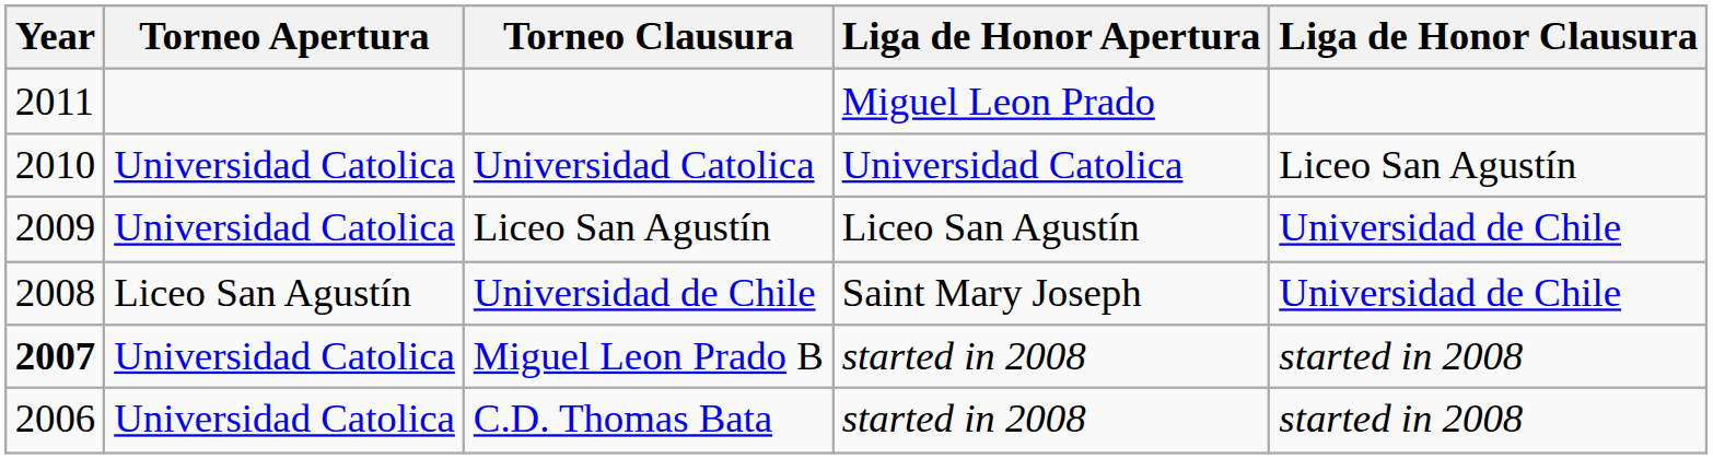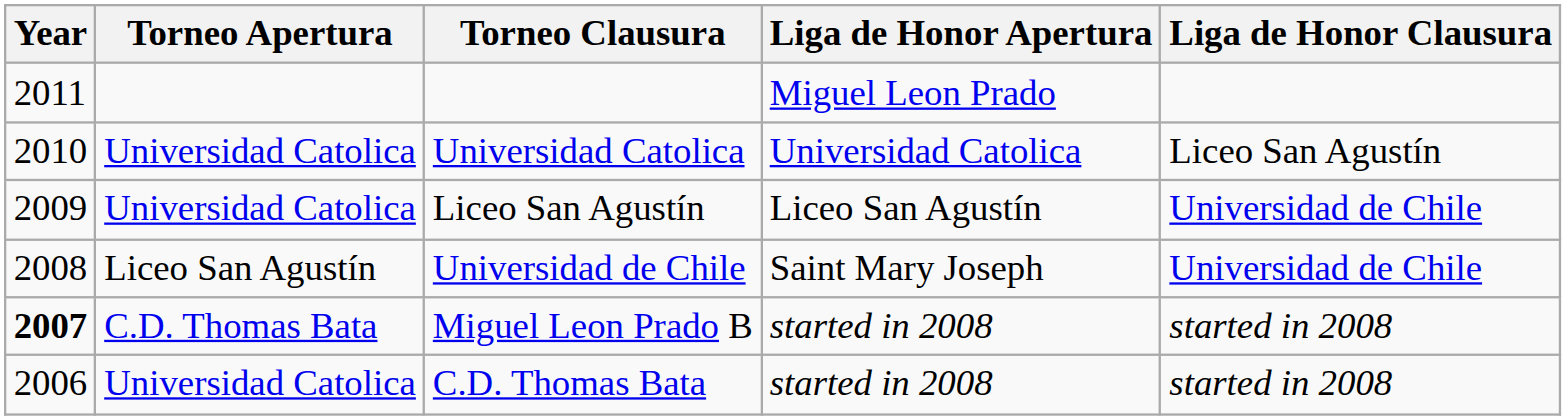 <table class="wikitable">
 <tr>
 <th>Year</th>
 <th>Torneo Apertura</th>
 <th>Torneo Clausura</th>
 <th>Liga de Honor Apertura</th>
 <th>Liga de Honor Clausura</th>
 </tr>
 <tr>
 <td>2011</td>
 <td></td>
 <td></td>
 <td><a href='#'>Miguel Leon Prado</a></td>
 <td></td>
 </tr>
 <tr>
 <td>2010</td>
 <td><a href='#'>Universidad Catolica</a></td>
 <td><a href='#'>Universidad Catolica</a></td>
 <td><a href='#'>Universidad Catolica</a></td>
 <td>Liceo San Agustín</td>
 </tr>
 <tr>
 <td>2009</td>
 <td><a href='#'>Universidad Catolica</a></td>
 <td>Liceo San Agustín</td>
 <td>Liceo San Agustín</td>
 <td><a href='#'>Universidad de Chile</a></td>
 </tr>
 <tr>
 <td>2008</td>
 <td>Liceo San Agustín</td>
 <td><a href='#'>Universidad de Chile</a></td>
 <td>Saint Mary Joseph</td>
 <td><a href='#'>Universidad de Chile</a></td>
 </tr>
 <tr>
 <td><strong>2007</strong></td>
-<td><a href='#'>Universidad Catolica</a></td>
+<td><a href='#'>C.D. Thomas Bata</a></td>
 <td><a href='#'>Miguel Leon Prado</a> B</td>
 <td><em>started in 2008</em></td>
 <td><em>started in 2008</em></td>
 </tr>
 <tr>
 <td>2006</td>
 <td><a href='#'>Universidad Catolica</a></td>
 <td><a href='#'>C.D. Thomas Bata</a></td>
 <td><em>started in 2008</em></td>
 <td><em>started in 2008</em></td>
 </tr>
 </table>
